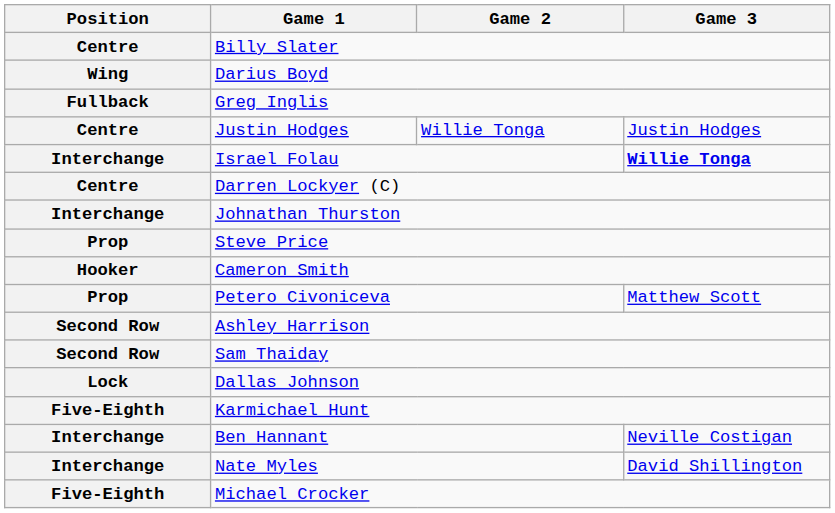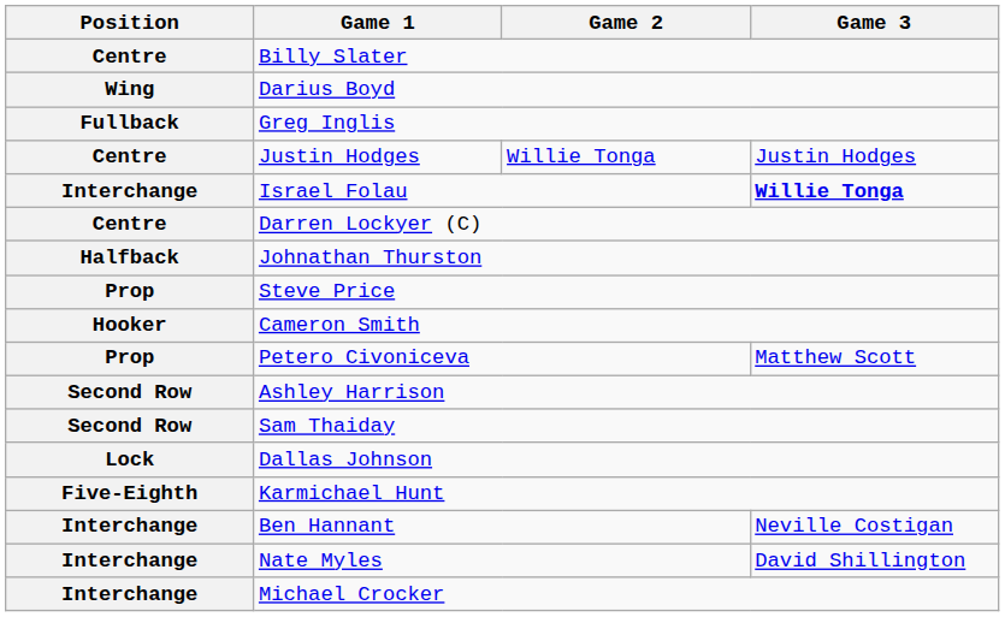 <table class="wikitable">
 <tr>
 <th style="width:150px;">Position</th>
 <th style="width:150px;">Game 1</th>
 <th style="width:150px;">Game 2</th>
 <th style="width:150px;">Game 3</th>
 </tr>
 <tr>
 <th>Centre</th>
 <td colspan="3"> <a href='#'>Billy Slater</a></td>
 </tr>
 <tr>
 <th>Wing</th>
 <td colspan="3"> <a href='#'>Darius Boyd</a></td>
 </tr>
 <tr>
 <th>Fullback</th>
 <td colspan="3"> <a href='#'>Greg Inglis</a></td>
 </tr>
 <tr>
 <th>Centre</th>
 <td> <a href='#'>Justin Hodges</a></td>
 <td> <a href='#'>Willie Tonga</a></td>
 <td> <a href='#'>Justin Hodges</a></td>
 </tr>
 <tr>
 <th>Interchange</th>
 <td colspan="2"> <a href='#'>Israel Folau</a></td>
 <td><strong> <a href='#'>Willie Tonga</a></strong></td>
 </tr>
 <tr>
 <th>Centre</th>
 <td colspan="3"> <a href='#'>Darren Lockyer</a> (C)</td>
 </tr>
 <tr>
-<th>Interchange</th>
+<th>Halfback</th>
 <td colspan="3"> <a href='#'>Johnathan Thurston</a></td>
 </tr>
 <tr>
 <th>Prop</th>
 <td colspan="3"> <a href='#'>Steve Price</a></td>
 </tr>
 <tr>
 <th>Hooker</th>
 <td colspan="3"> <a href='#'>Cameron Smith</a></td>
 </tr>
 <tr>
 <th>Prop</th>
 <td colspan="2"> <a href='#'>Petero Civoniceva</a></td>
 <td> <a href='#'>Matthew Scott</a></td>
 </tr>
 <tr>
 <th>Second Row</th>
 <td colspan="3"> <a href='#'>Ashley Harrison</a></td>
 </tr>
 <tr>
 <th>Second Row</th>
 <td colspan="3"> <a href='#'>Sam Thaiday</a></td>
 </tr>
 <tr>
 <th>Lock</th>
 <td colspan="3"> <a href='#'>Dallas Johnson</a></td>
 </tr>
 <tr>
 <th>Five-Eighth</th>
 <td colspan="3"> <a href='#'>Karmichael Hunt</a></td>
 </tr>
 <tr>
 <th>Interchange</th>
 <td colspan="2"> <a href='#'>Ben Hannant</a></td>
 <td> <a href='#'>Neville Costigan</a></td>
 </tr>
 <tr>
 <th>Interchange</th>
 <td colspan="2"> <a href='#'>Nate Myles</a></td>
 <td> <a href='#'>David Shillington</a></td>
 </tr>
 <tr>
-<th>Five-Eighth</th>
+<th>Interchange</th>
 <td colspan="3"> <a href='#'>Michael Crocker</a></td>
 </tr>
 </table>
